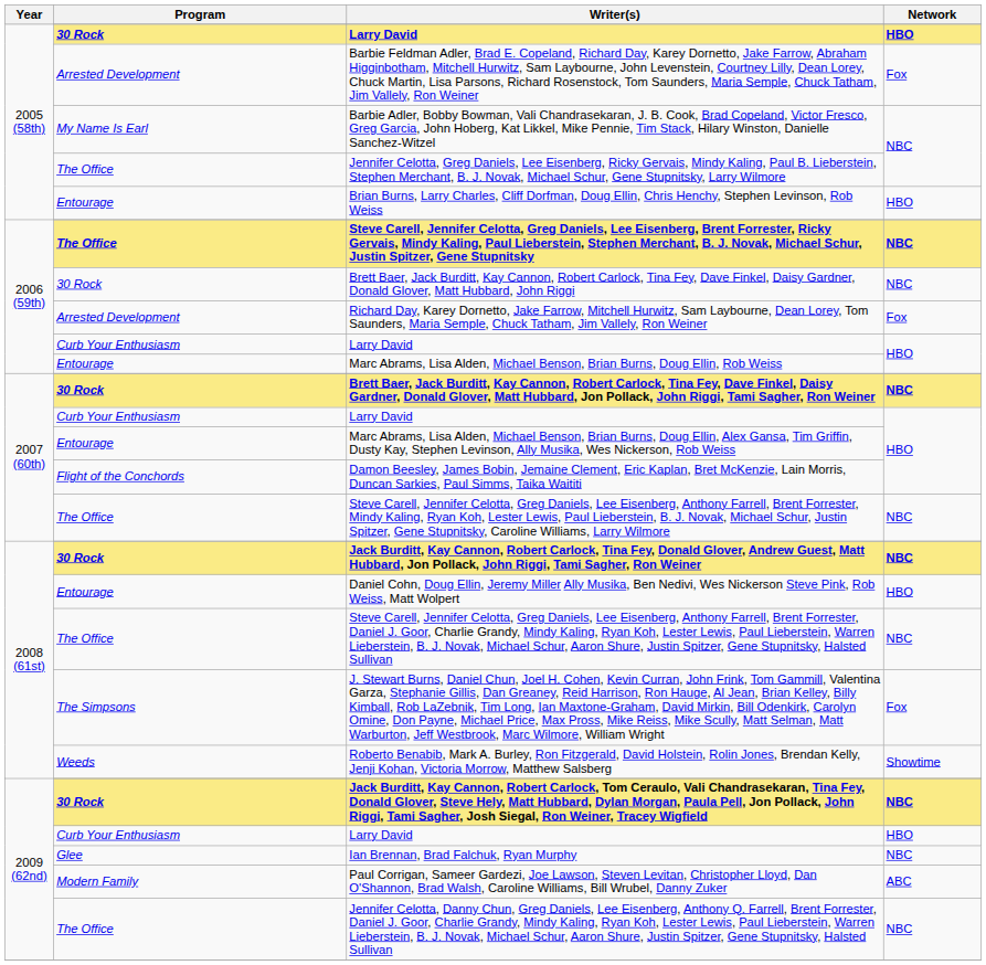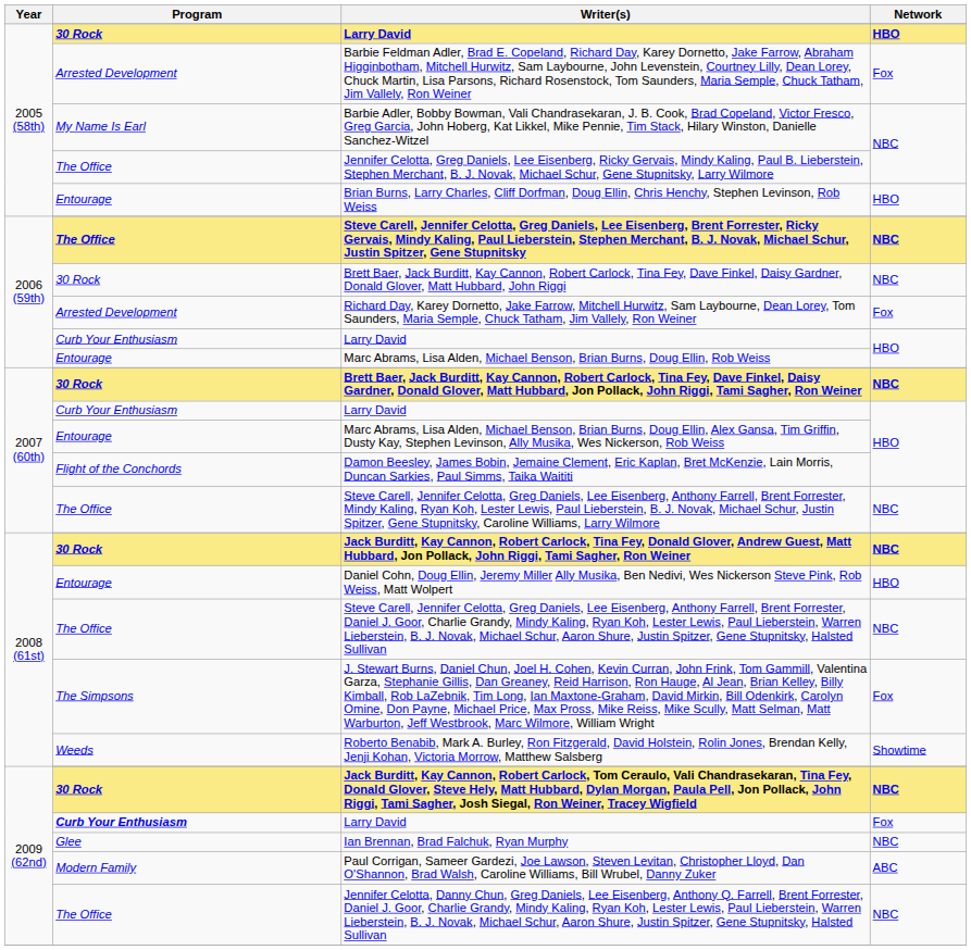 <table class="wikitable" style="width:100%">
 <tr bgcolor="#bebebe">
 <th width="5%">Year</th>
 <th width="30%">Program</th>
 <th width="55%">Writer(s)</th>
 <th width="10%">Network</th>
 </tr>
 <tr>
 <td rowspan=6 style="text-align:center">2005<br><a href='#'>(58th)</a><br></td>
 </tr>
 <tr style="background:#FAEB86">
 <td><strong><em><a href='#'>30 Rock</a></em></strong></td>
 <td><strong><a href='#'>Larry David</a></strong></td>
 <td><strong><a href='#'>HBO</a></strong></td>
 </tr>
 <tr>
 <td><em><a href='#'>Arrested Development</a></em></td>
 <td>Barbie Feldman Adler, <a href='#'>Brad E. Copeland</a>, <a href='#'>Richard Day</a>, Karey Dornetto, <a href='#'>Jake Farrow</a>, <a href='#'>Abraham Higginbotham</a>, <a href='#'>Mitchell Hurwitz</a>, Sam Laybourne, John Levenstein, <a href='#'>Courtney Lilly</a>, <a href='#'>Dean Lorey</a>, Chuck Martin, Lisa Parsons, Richard Rosenstock, Tom Saunders, <a href='#'>Maria Semple</a>, <a href='#'>Chuck Tatham</a>, <a href='#'>Jim Vallely</a>, <a href='#'>Ron Weiner</a></td>
 <td><a href='#'>Fox</a></td>
 </tr>
 <tr>
 <td><em><a href='#'>My Name Is Earl</a></em></td>
 <td>Barbie Adler, Bobby Bowman, Vali Chandrasekaran, J. B. Cook, <a href='#'>Brad Copeland</a>, <a href='#'>Victor Fresco</a>, <a href='#'>Greg Garcia</a>, John Hoberg, Kat Likkel, Mike Pennie, <a href='#'>Tim Stack</a>, Hilary Winston, Danielle Sanchez-Witzel</td>
 <td rowspan=2><a href='#'>NBC</a></td>
 </tr>
 <tr>
 <td><em><a href='#'>The Office</a></em></td>
 <td><a href='#'>Jennifer Celotta</a>, <a href='#'>Greg Daniels</a>, <a href='#'>Lee Eisenberg</a>, <a href='#'>Ricky Gervais</a>, <a href='#'>Mindy Kaling</a>, <a href='#'>Paul B. Lieberstein</a>, <a href='#'>Stephen Merchant</a>, <a href='#'>B. J. Novak</a>, <a href='#'>Michael Schur</a>, <a href='#'>Gene Stupnitsky</a>, <a href='#'>Larry Wilmore</a></td>
 </tr>
 <tr>
 <td><em><a href='#'>Entourage</a></em></td>
 <td><a href='#'>Brian Burns</a>, <a href='#'>Larry Charles</a>, <a href='#'>Cliff Dorfman</a>, <a href='#'>Doug Ellin</a>, <a href='#'>Chris Henchy</a>, Stephen Levinson, <a href='#'>Rob Weiss</a></td>
 <td><a href='#'>HBO</a></td>
 </tr>
 <tr>
 <td rowspan=6 style="text-align:center">2006<br><a href='#'>(59th)</a><br></td>
 </tr>
 <tr style="background:#FAEB86">
 <td><strong><em><a href='#'>The Office</a></em></strong></td>
 <td><strong><a href='#'>Steve Carell</a>, <a href='#'>Jennifer Celotta</a>, <a href='#'>Greg Daniels</a>, <a href='#'>Lee Eisenberg</a>, <a href='#'>Brent Forrester</a>, <a href='#'>Ricky Gervais</a>, <a href='#'>Mindy Kaling</a>, <a href='#'>Paul Lieberstein</a>, <a href='#'>Stephen Merchant</a>, <a href='#'>B. J. Novak</a>, <a href='#'>Michael Schur</a>, <a href='#'>Justin Spitzer</a>, <a href='#'>Gene Stupnitsky</a></strong></td>
 <td><strong><a href='#'>NBC</a></strong></td>
 </tr>
 <tr>
 <td><em><a href='#'>30 Rock</a></em></td>
 <td><a href='#'>Brett Baer</a>, <a href='#'>Jack Burditt</a>, <a href='#'>Kay Cannon</a>, <a href='#'>Robert Carlock</a>, <a href='#'>Tina Fey</a>, <a href='#'>Dave Finkel</a>, <a href='#'>Daisy Gardner</a>, <a href='#'>Donald Glover</a>, <a href='#'>Matt Hubbard</a>, <a href='#'>John Riggi</a></td>
 <td><a href='#'>NBC</a></td>
 </tr>
 <tr>
 <td><em><a href='#'>Arrested Development</a></em></td>
 <td><a href='#'>Richard Day</a>, Karey Dornetto, <a href='#'>Jake Farrow</a>, <a href='#'>Mitchell Hurwitz</a>, Sam Laybourne, <a href='#'>Dean Lorey</a>, Tom Saunders, <a href='#'>Maria Semple</a>, <a href='#'>Chuck Tatham</a>, <a href='#'>Jim Vallely</a>, <a href='#'>Ron Weiner</a></td>
 <td><a href='#'>Fox</a></td>
 </tr>
 <tr>
 <td><em><a href='#'>Curb Your Enthusiasm</a></em></td>
 <td><a href='#'>Larry David</a></td>
 <td rowspan=2><a href='#'>HBO</a></td>
 </tr>
 <tr>
 <td><em><a href='#'>Entourage</a></em></td>
 <td>Marc Abrams, Lisa Alden, <a href='#'>Michael Benson</a>, <a href='#'>Brian Burns</a>, <a href='#'>Doug Ellin</a>, <a href='#'>Rob Weiss</a></td>
 </tr>
 <tr>
 <td rowspan=6 style="text-align:center">2007<br><a href='#'>(60th)</a><br></td>
 </tr>
 <tr style="background:#FAEB86">
 <td><strong><em><a href='#'>30 Rock</a></em></strong></td>
 <td><strong><a href='#'>Brett Baer</a>, <a href='#'>Jack Burditt</a>, <a href='#'>Kay Cannon</a>, <a href='#'>Robert Carlock</a>, <a href='#'>Tina Fey</a>, <a href='#'>Dave Finkel</a>, <a href='#'>Daisy Gardner</a>, <a href='#'>Donald Glover</a>, <a href='#'>Matt Hubbard</a>, Jon Pollack, <a href='#'>John Riggi</a>, <a href='#'>Tami Sagher</a>, <a href='#'>Ron Weiner</a></strong></td>
 <td><strong><a href='#'>NBC</a></strong></td>
 </tr>
 <tr>
 <td><em><a href='#'>Curb Your Enthusiasm</a></em></td>
 <td><a href='#'>Larry David</a></td>
 <td rowspan=3><a href='#'>HBO</a></td>
 </tr>
 <tr>
 <td><em><a href='#'>Entourage</a></em></td>
 <td>Marc Abrams, Lisa Alden, <a href='#'>Michael Benson</a>, <a href='#'>Brian Burns</a>, <a href='#'>Doug Ellin</a>, <a href='#'>Alex Gansa</a>, <a href='#'>Tim Griffin</a>, Dusty Kay, Stephen Levinson, <a href='#'>Ally Musika</a>, Wes Nickerson, <a href='#'>Rob Weiss</a></td>
 </tr>
 <tr>
 <td><em><a href='#'>Flight of the Conchords</a></em></td>
 <td><a href='#'>Damon Beesley</a>, <a href='#'>James Bobin</a>, <a href='#'>Jemaine Clement</a>, <a href='#'>Eric Kaplan</a>, <a href='#'>Bret McKenzie</a>, Lain Morris, <a href='#'>Duncan Sarkies</a>, <a href='#'>Paul Simms</a>, <a href='#'>Taika Waititi</a></td>
 </tr>
 <tr>
 <td><em><a href='#'>The Office</a></em></td>
 <td><a href='#'>Steve Carell</a>, <a href='#'>Jennifer Celotta</a>, <a href='#'>Greg Daniels</a>, <a href='#'>Lee Eisenberg</a>, <a href='#'>Anthony Farrell</a>, <a href='#'>Brent Forrester</a>, <a href='#'>Mindy Kaling</a>, <a href='#'>Ryan Koh</a>, <a href='#'>Lester Lewis</a>, <a href='#'>Paul Lieberstein</a>, <a href='#'>B. J. Novak</a>, <a href='#'>Michael Schur</a>, <a href='#'>Justin Spitzer</a>, <a href='#'>Gene Stupnitsky</a>, Caroline Williams, <a href='#'>Larry Wilmore</a></td>
 <td><a href='#'>NBC</a></td>
 </tr>
 <tr>
 <td rowspan=6 style="text-align:center">2008<br><a href='#'>(61st)</a><br></td>
 </tr>
 <tr style="background:#FAEB86">
 <td><strong><em><a href='#'>30 Rock</a></em></strong></td>
 <td><strong><a href='#'>Jack Burditt</a>, <a href='#'>Kay Cannon</a>, <a href='#'>Robert Carlock</a>, <a href='#'>Tina Fey</a>, <a href='#'>Donald Glover</a>, <a href='#'>Andrew Guest</a>, <a href='#'>Matt Hubbard</a>, Jon Pollack, <a href='#'>John Riggi</a>, <a href='#'>Tami Sagher</a>, <a href='#'>Ron Weiner</a></strong></td>
 <td><strong><a href='#'>NBC</a></strong></td>
 </tr>
 <tr>
 <td><em><a href='#'>Entourage</a></em></td>
 <td>Daniel Cohn, <a href='#'>Doug Ellin</a>, <a href='#'>Jeremy Miller</a> <a href='#'>Ally Musika</a>, Ben Nedivi, Wes Nickerson <a href='#'>Steve Pink</a>, <a href='#'>Rob Weiss</a>, Matt Wolpert</td>
 <td><a href='#'>HBO</a></td>
 </tr>
 <tr>
 <td><em><a href='#'>The Office</a></em></td>
 <td><a href='#'>Steve Carell</a>, <a href='#'>Jennifer Celotta</a>, <a href='#'>Greg Daniels</a>, <a href='#'>Lee Eisenberg</a>, <a href='#'>Anthony Farrell</a>, <a href='#'>Brent Forrester</a>, <a href='#'>Daniel J. Goor</a>, Charlie Grandy, <a href='#'>Mindy Kaling</a>, <a href='#'>Ryan Koh</a>, <a href='#'>Lester Lewis</a>, <a href='#'>Paul Lieberstein</a>, <a href='#'>Warren Lieberstein</a>, <a href='#'>B. J. Novak</a>, <a href='#'>Michael Schur</a>, <a href='#'>Aaron Shure</a>, <a href='#'>Justin Spitzer</a>, <a href='#'>Gene Stupnitsky</a>, <a href='#'>Halsted Sullivan</a></td>
 <td><a href='#'>NBC</a></td>
 </tr>
 <tr>
 <td><em><a href='#'>The Simpsons</a></em></td>
 <td><a href='#'>J. Stewart Burns</a>, <a href='#'>Daniel Chun</a>, <a href='#'>Joel H. Cohen</a>, <a href='#'>Kevin Curran</a>, <a href='#'>John Frink</a>, <a href='#'>Tom Gammill</a>, Valentina Garza, <a href='#'>Stephanie Gillis</a>, <a href='#'>Dan Greaney</a>, <a href='#'>Reid Harrison</a>, <a href='#'>Ron Hauge</a>, <a href='#'>Al Jean</a>, <a href='#'>Brian Kelley</a>, <a href='#'>Billy Kimball</a>, <a href='#'>Rob LaZebnik</a>, <a href='#'>Tim Long</a>, <a href='#'>Ian Maxtone-Graham</a>, <a href='#'>David Mirkin</a>, <a href='#'>Bill Odenkirk</a>, <a href='#'>Carolyn Omine</a>, <a href='#'>Don Payne</a>, <a href='#'>Michael Price</a>, <a href='#'>Max Pross</a>, <a href='#'>Mike Reiss</a>, <a href='#'>Mike Scully</a>, <a href='#'>Matt Selman</a>, <a href='#'>Matt Warburton</a>, <a href='#'>Jeff Westbrook</a>, <a href='#'>Marc Wilmore</a>, William Wright</td>
 <td><a href='#'>Fox</a></td>
 </tr>
 <tr>
 <td><em><a href='#'>Weeds</a></em></td>
 <td><a href='#'>Roberto Benabib</a>, Mark A. Burley, <a href='#'>Ron Fitzgerald</a>, <a href='#'>David Holstein</a>, <a href='#'>Rolin Jones</a>, Brendan Kelly, <a href='#'>Jenji Kohan</a>, <a href='#'>Victoria Morrow</a>, Matthew Salsberg</td>
 <td><a href='#'>Showtime</a></td>
 </tr>
 <tr>
 <td rowspan=6 style="text-align:center">2009<br><a href='#'>(62nd)</a><br></td>
 </tr>
 <tr style="background:#FAEB86">
 <td><strong><em><a href='#'>30 Rock</a></em></strong></td>
 <td><strong><a href='#'>Jack Burditt</a>, <a href='#'>Kay Cannon</a>, <a href='#'>Robert Carlock</a>, Tom Ceraulo, Vali Chandrasekaran, <a href='#'>Tina Fey</a>, <a href='#'>Donald Glover</a>, <a href='#'>Steve Hely</a>, <a href='#'>Matt Hubbard</a>, <a href='#'>Dylan Morgan</a>, <a href='#'>Paula Pell</a>, Jon Pollack, <a href='#'>John Riggi</a>, <a href='#'>Tami Sagher</a>, Josh Siegal, <a href='#'>Ron Weiner</a>, <a href='#'>Tracey Wigfield</a></strong></td>
 <td><strong><a href='#'>NBC</a></strong></td>
 </tr>
 <tr>
-<td><em><a href='#'>Curb Your Enthusiasm</a></em></td>
+<td><strong><em><a href='#'>Curb Your Enthusiasm</a></em></strong></td>
 <td><a href='#'>Larry David</a></td>
-<td><a href='#'>HBO</a></td>
+<td><a href='#'>Fox</a></td>
 </tr>
 <tr>
 <td><em><a href='#'>Glee</a></em></td>
 <td><a href='#'>Ian Brennan</a>, <a href='#'>Brad Falchuk</a>, <a href='#'>Ryan Murphy</a></td>
 <td><a href='#'>NBC</a></td>
 </tr>
 <tr>
 <td><em><a href='#'>Modern Family</a></em></td>
 <td>Paul Corrigan, Sameer Gardezi, <a href='#'>Joe Lawson</a>, <a href='#'>Steven Levitan</a>, <a href='#'>Christopher Lloyd</a>, <a href='#'>Dan O'Shannon</a>, <a href='#'>Brad Walsh</a>, Caroline Williams, Bill Wrubel, <a href='#'>Danny Zuker</a></td>
 <td><a href='#'>ABC</a></td>
 </tr>
 <tr>
 <td><em><a href='#'>The Office</a></em></td>
 <td><a href='#'>Jennifer Celotta</a>, <a href='#'>Danny Chun</a>, <a href='#'>Greg Daniels</a>, <a href='#'>Lee Eisenberg</a>, <a href='#'>Anthony Q. Farrell</a>, <a href='#'>Brent Forrester</a>, <a href='#'>Daniel J. Goor</a>, <a href='#'>Charlie Grandy</a>, <a href='#'>Mindy Kaling</a>, <a href='#'>Ryan Koh</a>, <a href='#'>Lester Lewis</a>, <a href='#'>Paul Lieberstein</a>, <a href='#'>Warren Lieberstein</a>, <a href='#'>B. J. Novak</a>, <a href='#'>Michael Schur</a>, <a href='#'>Aaron Shure</a>, <a href='#'>Justin Spitzer</a>, <a href='#'>Gene Stupnitsky</a>, <a href='#'>Halsted Sullivan</a></td>
 <td><a href='#'>NBC</a></td>
 </tr>
 <tr>
 </tr>
 </table>
